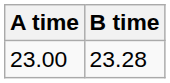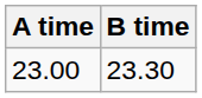 <table class="wikitable" border="1" align="upright">
 <tr>
 <th>A time</th>
 <th>B time</th>
 </tr>
 <tr>
 <td>23.00</td>
-<td>23.28</td>
+<td>23.30</td>
 </tr>
 </table>
